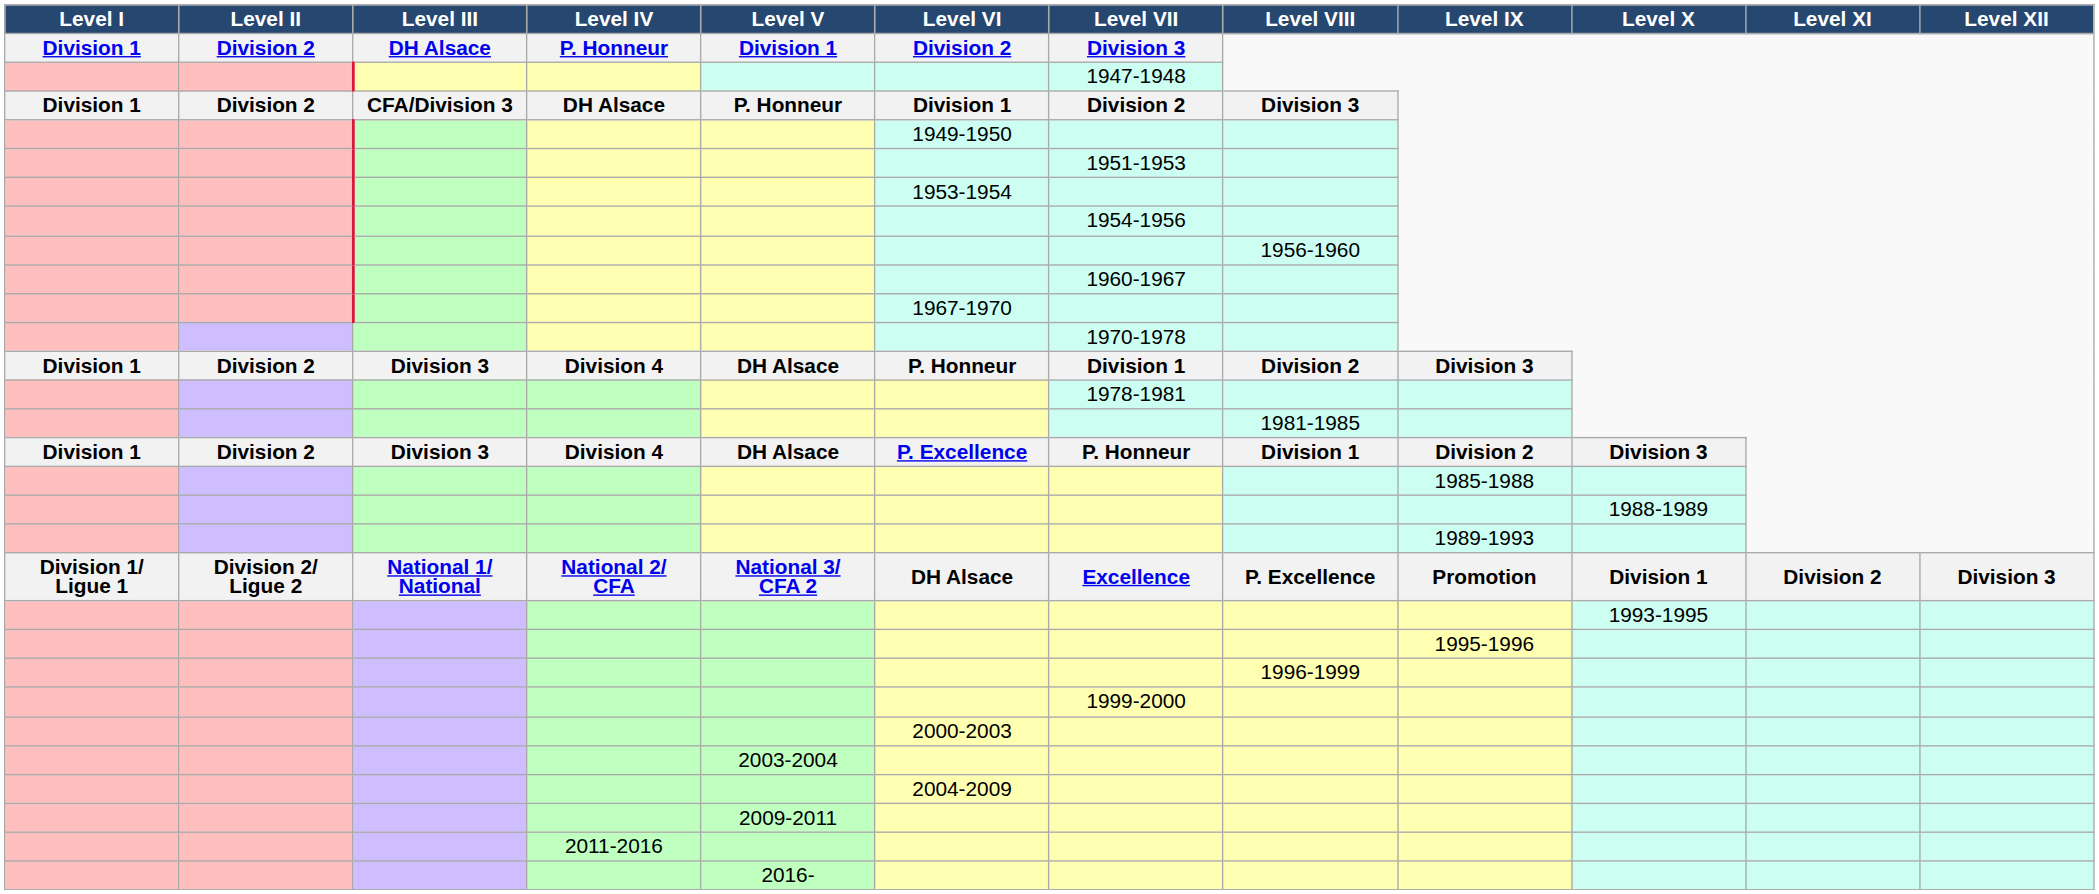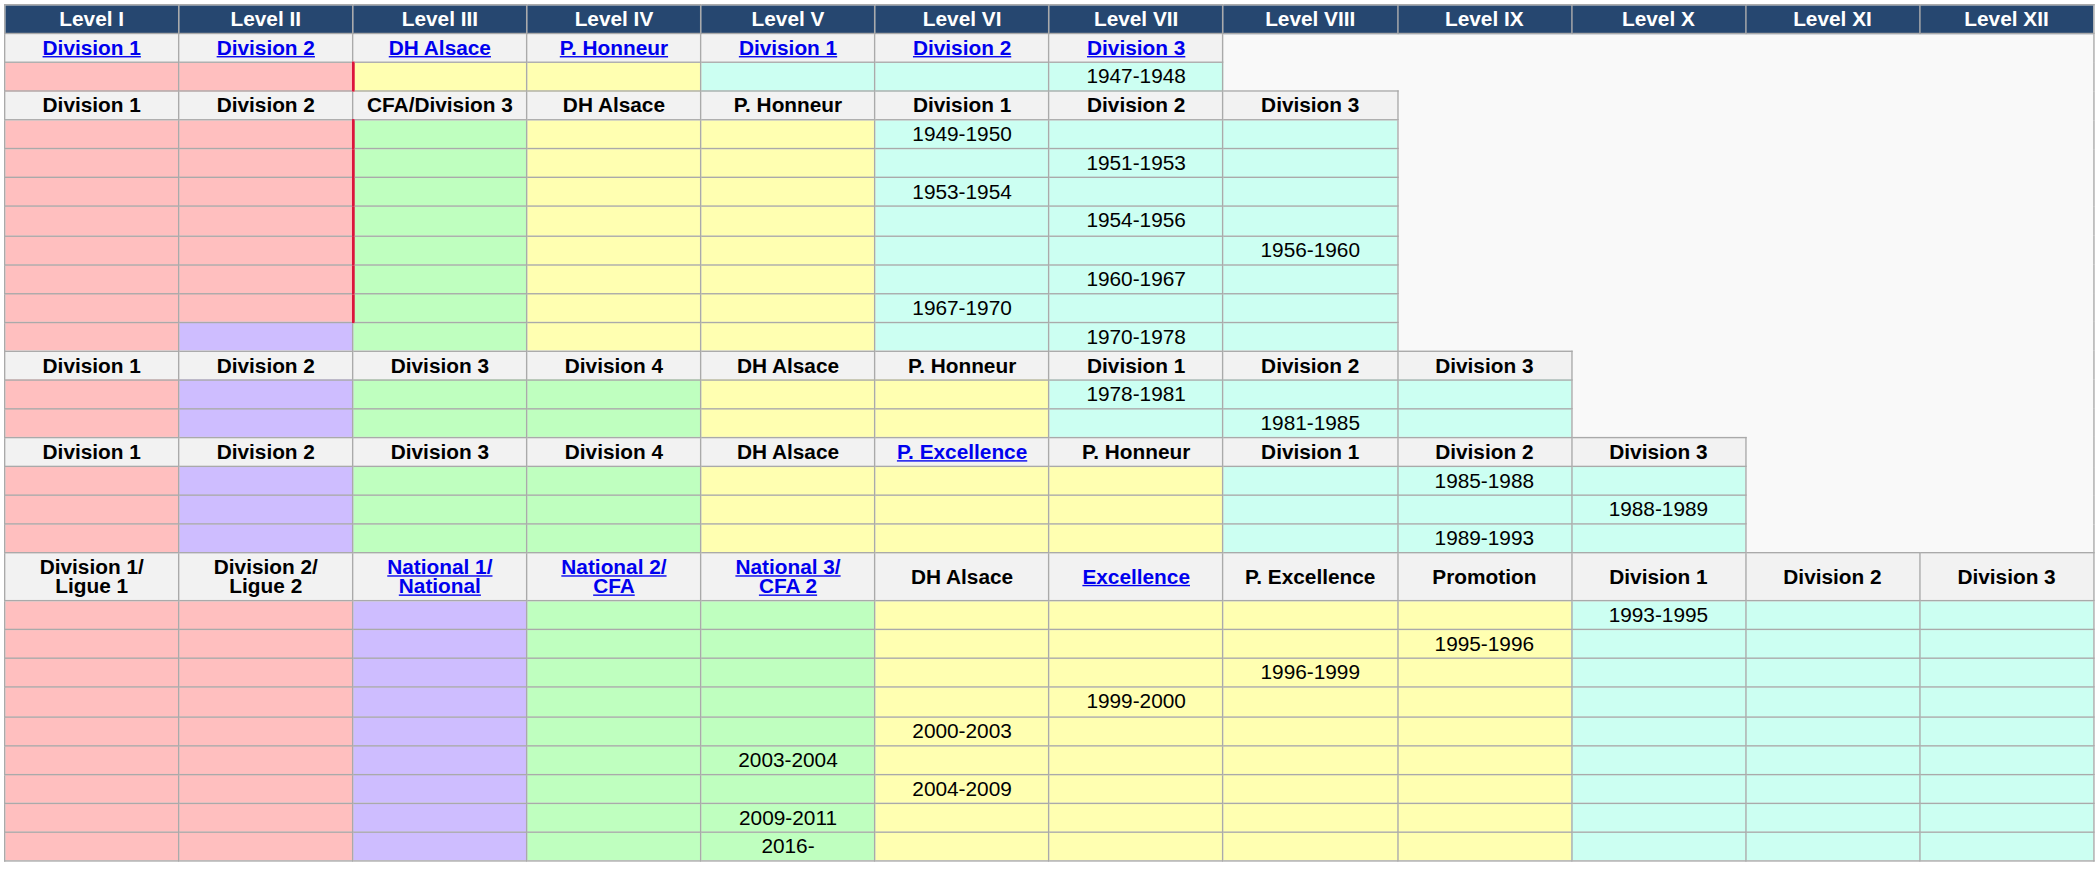 <table class="wikitable centre" style="font-size:95%; text-align:center; line-height:14px;">
 <tr>
 <th scope=col style="color:#ffffff; background:#264770;" width=120>Level I</th>
 <th scope=col style="color:#ffffff; background:#264770;" width=120>Level II</th>
 <th scope=col style="color:#ffffff; background:#264770;" width=120>Level III</th>
 <th scope=col style="color:#ffffff; background:#264770;" width=120>Level IV</th>
 <th scope=col style="color:#ffffff; background:#264770;" width=120>Level V</th>
 <th scope=col style="color:#ffffff; background:#264770;" width=120>Level VI</th>
 <th scope=col style="color:#ffffff; background:#264770;" width=120>Level VII</th>
 <th scope=col style="color:#ffffff; background:#264770;" width=120>Level VIII</th>
 <th scope=col style="color:#ffffff; background:#264770;" width=120>Level IX</th>
 <th scope=col style="color:#ffffff; background:#264770;" width=120>Level X</th>
 <th scope=col style="color:#ffffff; background:#264770;" width=120>Level XI</th>
 <th scope=col style="color:#ffffff; background:#264770;" width=120>Level XII</th>
 </tr>
 <tr>
 <th><a href='#'>Division 1</a></th>
 <th><a href='#'>Division 2</a></th>
 <th><a href='#'>DH Alsace</a></th>
 <th><a href='#'>P. Honneur</a></th>
 <th><a href='#'>Division 1</a></th>
 <th><a href='#'>Division 2</a></th>
 <th><a href='#'>Division 3</a></th>
 </tr>
 <tr>
 <td bgcolor=#ffbfbf></td>
 <td bgcolor=#ffbfbf></td>
 <td bgcolor=#ffffb1 style="border-left:solid 2px Crimson;"></td>
 <td bgcolor=#ffffb1></td>
 <td bgcolor=#ccfff2></td>
 <td bgcolor=#ccfff2></td>
 <td bgcolor=#ccfff2>1947-1948</td>
 </tr>
 <tr>
 <th>Division 1</th>
 <th>Division 2</th>
 <th>CFA/Division 3</th>
 <th>DH Alsace</th>
 <th>P. Honneur</th>
 <th>Division 1</th>
 <th>Division 2</th>
 <th>Division 3</th>
 </tr>
 <tr>
 <td bgcolor=#ffbfbf></td>
 <td bgcolor=#ffbfbf></td>
 <td bgcolor=#bfffbf style="border-left:solid 2px Crimson;"></td>
 <td bgcolor=#ffffb1></td>
 <td bgcolor=#ffffb1></td>
 <td bgcolor=#ccfff2>1949-1950</td>
 <td bgcolor=#ccfff2></td>
 <td bgcolor=#ccfff2></td>
 </tr>
 <tr>
 <td bgcolor=#ffbfbf></td>
 <td bgcolor=#ffbfbf></td>
 <td bgcolor=#bfffbf style="border-left:solid 2px Crimson;"></td>
 <td bgcolor=#ffffb1></td>
 <td bgcolor=#ffffb1></td>
 <td bgcolor=#ccfff2></td>
 <td bgcolor=#ccfff2>1951-1953</td>
 <td bgcolor=#ccfff2></td>
 </tr>
 <tr>
 <td bgcolor=#ffbfbf></td>
 <td bgcolor=#ffbfbf></td>
 <td bgcolor=#bfffbf style="border-left:solid 2px Crimson;"></td>
 <td bgcolor=#ffffb1></td>
 <td bgcolor=#ffffb1></td>
 <td bgcolor=#ccfff2>1953-1954</td>
 <td bgcolor=#ccfff2></td>
 <td bgcolor=#ccfff2></td>
 </tr>
 <tr>
 <td bgcolor=#ffbfbf></td>
 <td bgcolor=#ffbfbf></td>
 <td bgcolor=#bfffbf style="border-left:solid 2px Crimson;"></td>
 <td bgcolor=#ffffb1></td>
 <td bgcolor=#ffffb1></td>
 <td bgcolor=#ccfff2></td>
 <td bgcolor=#ccfff2>1954-1956</td>
 <td bgcolor=#ccfff2></td>
 </tr>
 <tr>
 <td bgcolor=#ffbfbf></td>
 <td bgcolor=#ffbfbf></td>
 <td bgcolor=#bfffbf style="border-left:solid 2px Crimson;"></td>
 <td bgcolor=#ffffb1></td>
 <td bgcolor=#ffffb1></td>
 <td bgcolor=#ccfff2></td>
 <td bgcolor=#ccfff2></td>
 <td bgcolor=#ccfff2>1956-1960</td>
 </tr>
 <tr>
 <td bgcolor=#ffbfbf></td>
 <td bgcolor=#ffbfbf></td>
 <td bgcolor=#bfffbf style="border-left:solid 2px Crimson;"></td>
 <td bgcolor=#ffffb1></td>
 <td bgcolor=#ffffb1></td>
 <td bgcolor=#ccfff2></td>
 <td bgcolor=#ccfff2>1960-1967</td>
 <td bgcolor=#ccfff2></td>
 </tr>
 <tr>
 <td bgcolor=#ffbfbf></td>
 <td bgcolor=#ffbfbf></td>
 <td bgcolor=#bfffbf style="border-left:solid 2px Crimson;"></td>
 <td bgcolor=#ffffb1></td>
 <td bgcolor=#ffffb1></td>
 <td bgcolor=#ccfff2>1967-1970</td>
 <td bgcolor=#ccfff2></td>
 <td bgcolor=#ccfff2></td>
 </tr>
 <tr>
 <td bgcolor=#ffbfbf></td>
 <td bgcolor=#cebdff></td>
 <td bgcolor=#bfffbf></td>
 <td bgcolor=#ffffb1></td>
 <td bgcolor=#ffffb1></td>
 <td bgcolor=#ccfff2></td>
 <td bgcolor=#ccfff2>1970-1978</td>
 <td bgcolor=#ccfff2></td>
 </tr>
 <tr>
 <th>Division 1</th>
 <th>Division 2</th>
 <th>Division 3</th>
 <th>Division 4</th>
 <th>DH Alsace</th>
 <th>P. Honneur</th>
 <th>Division 1</th>
 <th>Division 2</th>
 <th>Division 3</th>
 </tr>
 <tr>
 <td bgcolor=#ffbfbf></td>
 <td bgcolor=#cebdff></td>
 <td bgcolor=#bfffbf></td>
 <td bgcolor=#bfffbf></td>
 <td bgcolor=#ffffb1></td>
 <td bgcolor=#ffffb1></td>
 <td bgcolor=#ccfff2>1978-1981</td>
 <td bgcolor=#ccfff2></td>
 <td bgcolor=#ccfff2></td>
 </tr>
 <tr>
 <td bgcolor=#ffbfbf></td>
 <td bgcolor=#cebdff></td>
 <td bgcolor=#bfffbf></td>
 <td bgcolor=#bfffbf></td>
 <td bgcolor=#ffffb1></td>
 <td bgcolor=#ffffb1></td>
 <td bgcolor=#ccfff2></td>
 <td bgcolor=#ccfff2>1981-1985</td>
 <td bgcolor=#ccfff2></td>
 </tr>
 <tr>
 <th>Division 1</th>
 <th>Division 2</th>
 <th>Division 3</th>
 <th>Division 4</th>
 <th>DH Alsace</th>
 <th><a href='#'>P. Excellence</a></th>
 <th>P. Honneur</th>
 <th>Division 1</th>
 <th>Division 2</th>
 <th>Division 3</th>
 </tr>
 <tr>
 <td bgcolor=#ffbfbf></td>
 <td bgcolor=#cebdff></td>
 <td bgcolor=#bfffbf></td>
 <td bgcolor=#bfffbf></td>
 <td bgcolor=#ffffb1></td>
 <td bgcolor=#ffffb1></td>
 <td bgcolor=#ffffb1></td>
 <td bgcolor=#ccfff2></td>
 <td bgcolor=#ccfff2>1985-1988</td>
 <td bgcolor=#ccfff2></td>
 </tr>
 <tr>
 <td bgcolor=#ffbfbf></td>
 <td bgcolor=#cebdff></td>
 <td bgcolor=#bfffbf></td>
 <td bgcolor=#bfffbf></td>
 <td bgcolor=#ffffb1></td>
 <td bgcolor=#ffffb1></td>
 <td bgcolor=#ffffb1></td>
 <td bgcolor=#ccfff2></td>
 <td bgcolor=#ccfff2></td>
 <td bgcolor=#ccfff2>1988-1989</td>
 </tr>
 <tr>
 <td bgcolor=#ffbfbf></td>
 <td bgcolor=#cebdff></td>
 <td bgcolor=#bfffbf></td>
 <td bgcolor=#bfffbf></td>
 <td bgcolor=#ffffb1></td>
 <td bgcolor=#ffffb1></td>
 <td bgcolor=#ffffb1></td>
 <td bgcolor=#ccfff2></td>
 <td bgcolor=#ccfff2>1989-1993</td>
 <td bgcolor=#ccfff2></td>
 </tr>
 <tr>
 <th>Division 1/<br>Ligue 1</th>
 <th>Division 2/<br>Ligue 2</th>
 <th><a href='#'>National 1/<br>National</a></th>
 <th><a href='#'>National 2/<br>CFA</a></th>
 <th><a href='#'>National 3/<br>CFA 2</a></th>
 <th>DH Alsace</th>
 <th><a href='#'>Excellence</a></th>
 <th>P. Excellence</th>
 <th>Promotion</th>
 <th>Division 1</th>
 <th>Division 2</th>
 <th>Division 3</th>
 </tr>
 <tr>
 <td bgcolor=#ffbfbf></td>
 <td bgcolor=#ffbfbf></td>
 <td bgcolor=#cebdff></td>
 <td bgcolor=#bfffbf></td>
 <td bgcolor=#bfffbf></td>
 <td bgcolor=#ffffb1></td>
 <td bgcolor=#ffffb1></td>
 <td bgcolor=#ffffb1></td>
 <td bgcolor=#ffffb1></td>
 <td bgcolor=#ccfff2>1993-1995</td>
 <td bgcolor=#ccfff2></td>
 <td bgcolor=#ccfff2></td>
 </tr>
 <tr>
 <td bgcolor=#ffbfbf></td>
 <td bgcolor=#ffbfbf></td>
 <td bgcolor=#cebdff></td>
 <td bgcolor=#bfffbf></td>
 <td bgcolor=#bfffbf></td>
 <td bgcolor=#ffffb1></td>
 <td bgcolor=#ffffb1></td>
 <td bgcolor=#ffffb1></td>
 <td bgcolor=#ffffb1>1995-1996</td>
 <td bgcolor=#ccfff2></td>
 <td bgcolor=#ccfff2></td>
 <td bgcolor=#ccfff2></td>
 </tr>
 <tr>
 <td bgcolor=#ffbfbf></td>
 <td bgcolor=#ffbfbf></td>
 <td bgcolor=#cebdff></td>
 <td bgcolor=#bfffbf></td>
 <td bgcolor=#bfffbf></td>
 <td bgcolor=#ffffb1></td>
 <td bgcolor=#ffffb1></td>
 <td bgcolor=#ffffb1>1996-1999</td>
 <td bgcolor=#ffffb1></td>
 <td bgcolor=#ccfff2></td>
 <td bgcolor=#ccfff2></td>
 <td bgcolor=#ccfff2></td>
 </tr>
 <tr>
 <td bgcolor=#ffbfbf></td>
 <td bgcolor=#ffbfbf></td>
 <td bgcolor=#cebdff></td>
 <td bgcolor=#bfffbf></td>
 <td bgcolor=#bfffbf></td>
 <td bgcolor=#ffffb1></td>
 <td bgcolor=#ffffb1>1999-2000</td>
 <td bgcolor=#ffffb1></td>
 <td bgcolor=#ffffb1></td>
 <td bgcolor=#ccfff2></td>
 <td bgcolor=#ccfff2></td>
 <td bgcolor=#ccfff2></td>
 </tr>
 <tr>
 <td bgcolor=#ffbfbf></td>
 <td bgcolor=#ffbfbf></td>
 <td bgcolor=#cebdff></td>
 <td bgcolor=#bfffbf></td>
 <td bgcolor=#bfffbf></td>
 <td bgcolor=#ffffb1>2000-2003</td>
 <td bgcolor=#ffffb1></td>
 <td bgcolor=#ffffb1></td>
 <td bgcolor=#ffffb1></td>
 <td bgcolor=#ccfff2></td>
 <td bgcolor=#ccfff2></td>
 <td bgcolor=#ccfff2></td>
 </tr>
 <tr>
 <td bgcolor=#ffbfbf></td>
 <td bgcolor=#ffbfbf></td>
 <td bgcolor=#cebdff></td>
 <td bgcolor=#bfffbf></td>
 <td bgcolor=#bfffbf>2003-2004</td>
 <td bgcolor=#ffffb1></td>
 <td bgcolor=#ffffb1></td>
 <td bgcolor=#ffffb1></td>
 <td bgcolor=#ffffb1></td>
 <td bgcolor=#ccfff2></td>
 <td bgcolor=#ccfff2></td>
 <td bgcolor=#ccfff2></td>
 </tr>
 <tr>
 <td bgcolor=#ffbfbf></td>
 <td bgcolor=#ffbfbf></td>
 <td bgcolor=#cebdff></td>
 <td bgcolor=#bfffbf></td>
 <td bgcolor=#bfffbf></td>
 <td bgcolor=#ffffb1>2004-2009</td>
 <td bgcolor=#ffffb1></td>
 <td bgcolor=#ffffb1></td>
 <td bgcolor=#ffffb1></td>
 <td bgcolor=#ccfff2></td>
 <td bgcolor=#ccfff2></td>
 <td bgcolor=#ccfff2></td>
 </tr>
 <tr>
 <td bgcolor=#ffbfbf></td>
 <td bgcolor=#ffbfbf></td>
 <td bgcolor=#cebdff></td>
 <td bgcolor=#bfffbf></td>
 <td bgcolor=#bfffbf>2009-2011</td>
 <td bgcolor=#ffffb1></td>
 <td bgcolor=#ffffb1></td>
 <td bgcolor=#ffffb1></td>
 <td bgcolor=#ffffb1></td>
 <td bgcolor=#ccfff2></td>
 <td bgcolor=#ccfff2></td>
 <td bgcolor=#ccfff2></td>
 </tr>
 <tr>
 <td bgcolor=#ffbfbf></td>
 <td bgcolor=#ffbfbf></td>
 <td bgcolor=#cebdff></td>
-<td bgcolor=#bfffbf>2011-2016</td>
-<td bgcolor=#bfffbf></td>
-<td bgcolor=#ffffb1></td>
-<td bgcolor=#ffffb1></td>
-<td bgcolor=#ffffb1></td>
-<td bgcolor=#ffffb1></td>
-<td bgcolor=#ccfff2></td>
-<td bgcolor=#ccfff2></td>
-<td bgcolor=#ccfff2></td>
-</tr>
-<tr>
-<td bgcolor=#ffbfbf></td>
-<td bgcolor=#ffbfbf></td>
-<td bgcolor=#cebdff></td>
 <td bgcolor=#bfffbf></td>
 <td bgcolor=#bfffbf>2016-</td>
 <td bgcolor=#ffffb1></td>
 <td bgcolor=#ffffb1></td>
 <td bgcolor=#ffffb1></td>
 <td bgcolor=#ffffb1></td>
 <td bgcolor=#ccfff2></td>
 <td bgcolor=#ccfff2></td>
 <td bgcolor=#ccfff2></td>
 </tr>
 </table>
